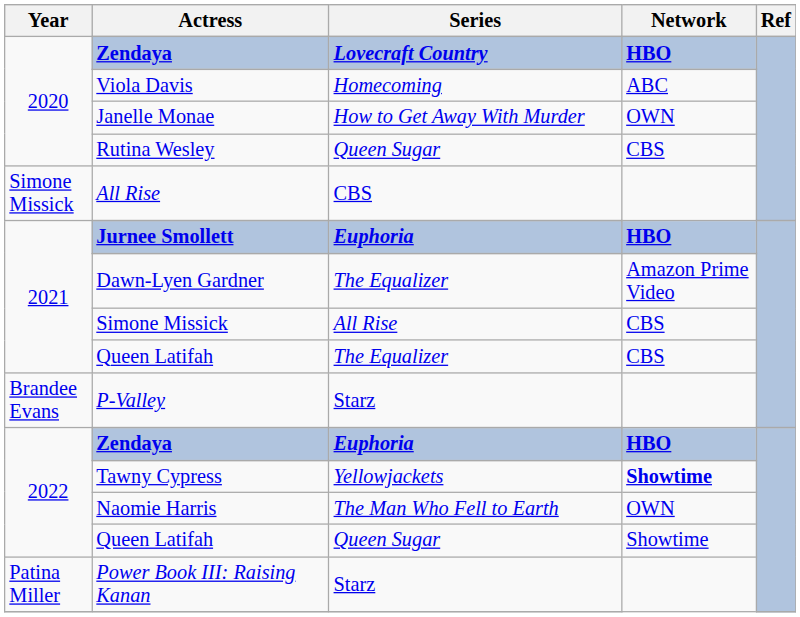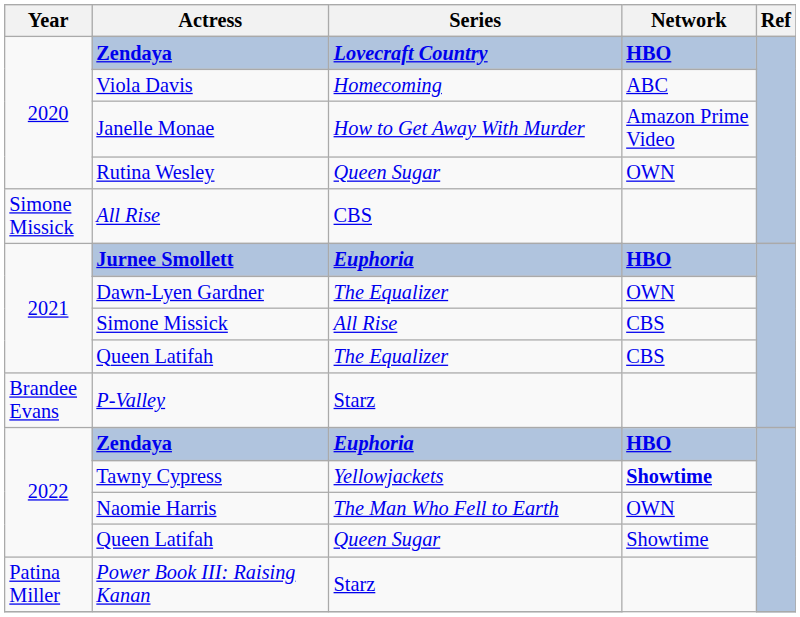 <table class="wikitable" style="width:100%;">
 <tr style="background:#bebebe;">
 <th style="width:11%;">Year</th>
 <th style="width:30%;">Actress</th>
 <th style="width:37%;">Series</th>
 <th style="width:17%;">Network</th>
 <th style="width:5%;">Ref</th>
 </tr>
 <tr>
 <td rowspan="6" align="center"><a href='#'>2020</a></td>
 </tr>
 <tr style="background:#B0C4DE">
 <td><strong><a href='#'>Zendaya</a></strong></td>
 <td><strong><em><a href='#'>Lovecraft Country</a></em></strong></td>
 <td><strong><a href='#'>HBO</a></strong></td>
 <td rowspan="6" align="center"></td>
 </tr>
 <tr>
 </tr>
 <tr>
 <td><a href='#'>Viola Davis</a></td>
 <td><em><a href='#'>Homecoming</a></em></td>
 <td><a href='#'>ABC</a></td>
 </tr>
 <tr>
 <td><a href='#'>Janelle Monae</a></td>
 <td><em><a href='#'>How to Get Away With Murder</a></em></td>
-<td><a href='#'>OWN</a></td>
+<td><a href='#'>Amazon Prime Video</a></td>
 </tr>
 <tr>
 <td><a href='#'>Rutina Wesley</a></td>
 <td><em><a href='#'>Queen Sugar</a></em></td>
-<td><a href='#'>CBS</a></td>
+<td><a href='#'>OWN</a></td>
 </tr>
 <tr>
 <td><a href='#'>Simone Missick</a></td>
 <td><em><a href='#'>All Rise</a></em></td>
 <td><a href='#'>CBS</a></td>
 </tr>
 <tr>
 <td rowspan="6" align="center"><a href='#'>2021</a></td>
 </tr>
 <tr style="background:#B0C4DE">
 <td><strong><a href='#'>Jurnee Smollett</a></strong></td>
 <td><strong><em><a href='#'>Euphoria</a></em></strong></td>
 <td><strong><a href='#'>HBO</a></strong></td>
 <td rowspan="6" align="center"></td>
 </tr>
 <tr>
 </tr>
 <tr>
 <td><a href='#'>Dawn-Lyen Gardner</a></td>
 <td><em><a href='#'>The Equalizer</a></em></td>
-<td><a href='#'>Amazon Prime Video</a></td>
+<td><a href='#'>OWN</a></td>
 </tr>
 <tr>
 <td><a href='#'>Simone Missick</a></td>
 <td><em><a href='#'>All Rise</a></em></td>
 <td><a href='#'>CBS</a></td>
 </tr>
 <tr>
 <td><a href='#'>Queen Latifah</a></td>
 <td><em><a href='#'>The Equalizer</a></em></td>
 <td><a href='#'>CBS</a></td>
 </tr>
 <tr>
 <td><a href='#'>Brandee Evans</a></td>
 <td><em><a href='#'>P-Valley</a></em></td>
 <td><a href='#'>Starz</a></td>
 </tr>
 <tr>
 <td rowspan="6" align="center"><a href='#'>2022</a></td>
 </tr>
 <tr style="background:#B0C4DE">
 <td><strong><a href='#'>Zendaya</a></strong></td>
 <td><strong><em><a href='#'>Euphoria</a></em></strong></td>
 <td><strong><a href='#'>HBO</a></strong></td>
 <td rowspan="6" align="center"></td>
 </tr>
 <tr>
 </tr>
 <tr>
 <td><a href='#'>Tawny Cypress</a></td>
 <td><em><a href='#'>Yellowjackets</a></em></td>
 <td><strong><a href='#'>Showtime</a></strong></td>
 </tr>
 <tr>
 <td><a href='#'>Naomie Harris</a></td>
 <td><em><a href='#'>The Man Who Fell to Earth</a></em></td>
 <td><a href='#'>OWN</a></td>
 </tr>
 <tr>
 <td><a href='#'>Queen Latifah</a></td>
 <td><em><a href='#'>Queen Sugar</a></em></td>
 <td><a href='#'>Showtime</a></td>
 </tr>
 <tr>
 <td><a href='#'>Patina Miller</a></td>
 <td><em><a href='#'>Power Book III: Raising Kanan</a></em></td>
 <td><a href='#'>Starz</a></td>
 </tr>
 <tr>
 </tr>
 </table>
